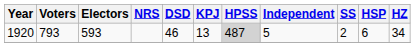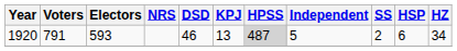 <table class="wikitable sortable sticky-header">
 <tr>
 <th>Year</th>
 <th>Voters</th>
 <th>Electors</th>
 <th><a href='#'>NRS</a></th>
 <th><a href='#'>DSD</a></th>
 <th><a href='#'>KPJ</a></th>
 <th><a href='#'>HPSS</a></th>
 <th><a href='#'>Independent</a></th>
 <th><a href='#'>SS</a></th>
 <th><a href='#'>HSP</a></th>
 <th><a href='#'>HZ</a></th>
 </tr>
 <tr>
 <td>1920</td>
-<td>793</td>
+<td>791</td>
 <td>593</td>
 <td></td>
 <td>46</td>
 <td>13</td>
 <td style="background: lightgrey;">487</td>
 <td>5</td>
 <td>2</td>
 <td>6</td>
 <td>34</td>
 </tr>
 <tr>
 </tr>
 </table>
